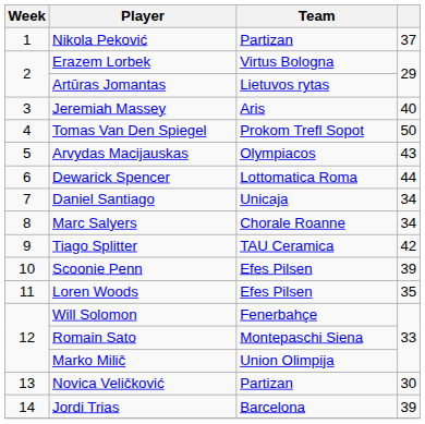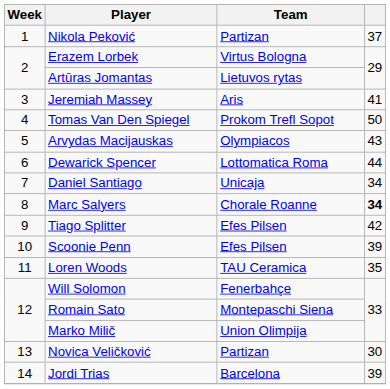 <table class="wikitable sortable" style="text-align: center;">
 <tr>
 <th>Week</th>
 <th style="width:200px;">Player</th>
 <th style="width:170px;">Team</th>
 <th></th>
 </tr>
 <tr>
 <td>1</td>
 <td align="left"> <a href='#'>Nikola Peković</a></td>
 <td align="left"> <a href='#'>Partizan</a></td>
 <td>37</td>
 </tr>
 <tr>
 <td rowspan=2>2</td>
 <td align="left"> <a href='#'>Erazem Lorbek</a></td>
 <td align="left"> <a href='#'>Virtus Bologna</a></td>
 <td rowspan=2>29</td>
 </tr>
 <tr>
 <td align="left"> <a href='#'>Artūras Jomantas</a></td>
 <td align="left"> <a href='#'>Lietuvos rytas</a></td>
 </tr>
 <tr>
 <td>3</td>
 <td align="left"> <a href='#'>Jeremiah Massey</a></td>
 <td align="left"> <a href='#'>Aris</a></td>
-<td>40</td>
+<td>41</td>
 </tr>
 <tr>
 <td>4</td>
 <td align="left"> <a href='#'>Tomas Van Den Spiegel</a></td>
 <td align="left"> <a href='#'>Prokom Trefl Sopot</a></td>
 <td>50</td>
 </tr>
 <tr>
 <td>5</td>
 <td align="left"> <a href='#'>Arvydas Macijauskas</a></td>
 <td align="left"> <a href='#'>Olympiacos</a></td>
 <td>43</td>
 </tr>
 <tr>
 <td>6</td>
 <td align="left"> <a href='#'>Dewarick Spencer</a></td>
 <td align="left"> <a href='#'>Lottomatica Roma</a></td>
 <td>44</td>
 </tr>
 <tr>
 <td>7</td>
 <td align="left"> <a href='#'>Daniel Santiago</a></td>
 <td align="left"> <a href='#'>Unicaja</a></td>
 <td>34</td>
 </tr>
 <tr>
 <td>8</td>
 <td align="left"> <a href='#'>Marc Salyers</a></td>
 <td align="left"> <a href='#'>Chorale Roanne</a></td>
-<td>34</td>
+<td><strong>34</strong></td>
 </tr>
 <tr>
 <td>9</td>
 <td align="left"> <a href='#'>Tiago Splitter</a></td>
-<td align="left"> <a href='#'>TAU Ceramica</a></td>
+<td align="left"> <a href='#'>Efes Pilsen</a></td>
 <td>42</td>
 </tr>
 <tr>
 <td>10</td>
 <td align="left"> <a href='#'>Scoonie Penn</a></td>
 <td align="left"> <a href='#'>Efes Pilsen</a></td>
 <td>39</td>
 </tr>
 <tr>
 <td>11</td>
 <td align="left"> <a href='#'>Loren Woods</a></td>
-<td align="left"> <a href='#'>Efes Pilsen</a></td>
+<td align="left"> <a href='#'>TAU Ceramica</a></td>
 <td>35</td>
 </tr>
 <tr>
 <td rowspan=3>12</td>
 <td align="left"> <a href='#'>Will Solomon</a></td>
 <td align="left"> <a href='#'>Fenerbahçe</a></td>
 <td rowspan=3>33</td>
 </tr>
 <tr>
 <td align="left"> <a href='#'>Romain Sato</a></td>
 <td align="left"> <a href='#'>Montepaschi Siena</a></td>
 </tr>
 <tr>
 <td align="left"> <a href='#'>Marko Milič</a></td>
 <td align="left"> <a href='#'>Union Olimpija</a></td>
 </tr>
 <tr>
 <td>13</td>
 <td align="left"> <a href='#'>Novica Veličković</a></td>
 <td align="left"> <a href='#'>Partizan</a></td>
 <td>30</td>
 </tr>
 <tr>
 <td>14</td>
 <td align="left"> <a href='#'>Jordi Trias</a></td>
 <td align="left"> <a href='#'>Barcelona</a></td>
 <td>39</td>
 </tr>
 <tr>
 </tr>
 </table>
